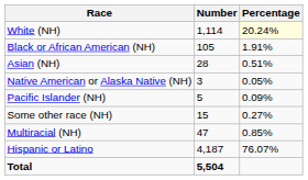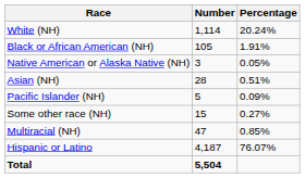 <table class="wikitable">
 <tr>
 <th>Race</th>
 <th>Number</th>
 <th>Percentage</th>
 </tr>
 <tr>
 <td><a href='#'>White</a> (NH)</td>
 <td>1,114</td>
-<td style="background: lightyellow;">20.24%</td>
+<td>20.24%</td>
 </tr>
 <tr>
 <td><a href='#'>Black or African American</a> (NH)</td>
 <td>105</td>
 <td>1.91%</td>
 </tr>
 <tr>
+<td><a href='#'>Native American</a> or <a href='#'>Alaska Native</a> (NH)</td>
+<td>3</td>
+<td>0.05%</td>
+</tr>
+<tr>
 <td><a href='#'>Asian</a> (NH)</td>
 <td>28</td>
 <td>0.51%</td>
-</tr>
-<tr>
-<td><a href='#'>Native American</a> or <a href='#'>Alaska Native</a> (NH)</td>
-<td>3</td>
-<td>0.05%</td>
 </tr>
 <tr>
 <td><a href='#'>Pacific Islander</a> (NH)</td>
 <td>5</td>
 <td>0.09%</td>
 </tr>
 <tr>
 <td>Some other race (NH)</td>
 <td>15</td>
 <td>0.27%</td>
 </tr>
 <tr>
 <td><a href='#'>Multiracial</a> (NH)</td>
 <td>47</td>
 <td>0.85%</td>
 </tr>
 <tr>
 <td><a href='#'>Hispanic or Latino</a></td>
 <td>4,187</td>
 <td>76.07%</td>
 </tr>
 <tr>
 <td><strong>Total</strong></td>
 <td><strong>5,504</strong></td>
 <td></td>
 </tr>
 </table>
